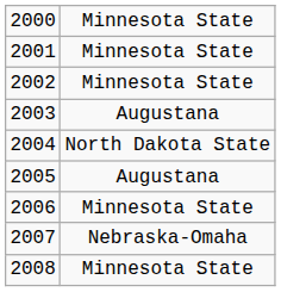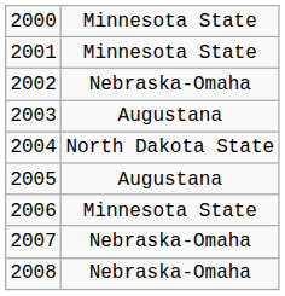 <table class="wikitable" style="text-align:center">
 <tr>
 <td>2000</td>
 <td>Minnesota State</td>
 </tr>
 <tr>
 <td>2001</td>
 <td>Minnesota State</td>
 </tr>
 <tr>
 <td>2002</td>
-<td>Minnesota State</td>
+<td>Nebraska-Omaha</td>
 </tr>
 <tr>
 <td>2003</td>
 <td>Augustana</td>
 </tr>
 <tr>
 <td>2004</td>
 <td>North Dakota State</td>
 </tr>
 <tr>
 <td>2005</td>
 <td>Augustana</td>
 </tr>
 <tr>
 <td>2006</td>
 <td>Minnesota State</td>
 </tr>
 <tr>
 <td>2007</td>
 <td>Nebraska-Omaha</td>
 </tr>
 <tr>
 <td>2008</td>
-<td>Minnesota State</td>
+<td>Nebraska-Omaha</td>
 </tr>
 </table>
